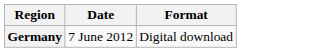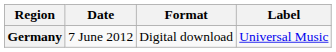 <table class="wikitable sortable plainrowheaders" style="text-align:center">
 <tr>
 <th>Region</th>
 <th>Date</th>
 <th>Format</th>
+<th>Label</th>
 </tr>
 <tr>
 <th scope="row">Germany</th>
 <td>7 June 2012</td>
 <td>Digital download</td>
+<td><a href='#'>Universal Music</a></td>
 </tr>
 </table>
